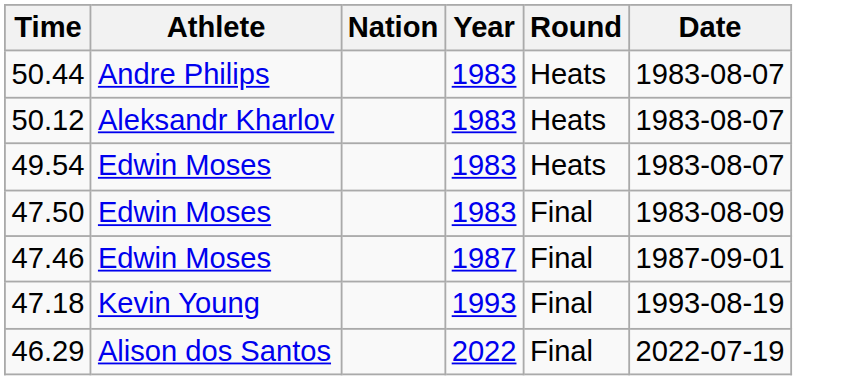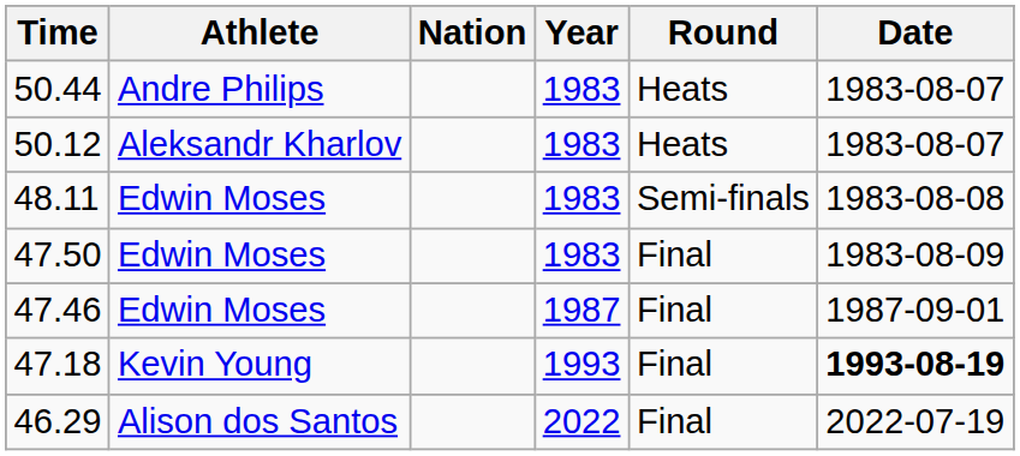 <table class="wikitable sortable">
 <tr>
 <th>Time</th>
 <th>Athlete</th>
 <th>Nation</th>
 <th>Year</th>
 <th>Round</th>
 <th>Date</th>
 </tr>
 <tr>
 <td>50.44</td>
 <td align="left"><a href='#'>Andre Philips</a></td>
 <td align="left"></td>
 <td><a href='#'>1983</a></td>
 <td>Heats</td>
 <td>1983-08-07</td>
 </tr>
 <tr>
 <td>50.12</td>
 <td align="left"><a href='#'>Aleksandr Kharlov</a></td>
 <td align="left"></td>
 <td><a href='#'>1983</a></td>
 <td>Heats</td>
 <td>1983-08-07</td>
 </tr>
 <tr>
-<td>49.54</td>
+<td>48.11</td>
 <td align="left"><a href='#'>Edwin Moses</a></td>
 <td align="left"></td>
 <td><a href='#'>1983</a></td>
-<td>Heats</td>
-<td>1983-08-07</td>
+<td>Semi-finals</td>
+<td>1983-08-08</td>
 </tr>
 <tr>
 <td>47.50</td>
 <td align="left"><a href='#'>Edwin Moses</a></td>
 <td align="left"></td>
 <td><a href='#'>1983</a></td>
 <td>Final</td>
 <td>1983-08-09</td>
 </tr>
 <tr>
 <td>47.46</td>
 <td align="left"><a href='#'>Edwin Moses</a></td>
 <td align="left"></td>
 <td><a href='#'>1987</a></td>
 <td>Final</td>
 <td>1987-09-01</td>
 </tr>
 <tr>
 <td>47.18</td>
 <td align="left"><a href='#'>Kevin Young</a></td>
 <td align="left"></td>
 <td><a href='#'>1993</a></td>
 <td>Final</td>
-<td>1993-08-19</td>
+<td><strong>1993-08-19</strong></td>
 </tr>
 <tr>
 <td>46.29</td>
 <td align="left"><a href='#'>Alison dos Santos</a></td>
 <td align="left"></td>
 <td><a href='#'>2022</a></td>
 <td>Final</td>
 <td>2022-07-19</td>
 </tr>
 </table>
